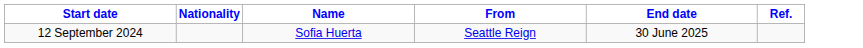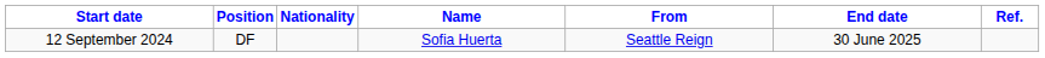 <table class="wikitable" style="text-align:center; font-size:90%; ">
 <tr>
 <th style="background:#FFFFFF; color:blue; width:200px;">Start date</th>
+<th style="background:#FFFFFF; color:blue; width:50px;">Position</th>
 <th style="background:#FFFFFF; color:blue; width:50px;">Nationality</th>
 <th style="background:#FFFFFF; color:blue; width:200px;">Name</th>
 <th style="background:#FFFFFF; color:blue; width:200px;">From</th>
 <th style="background:#FFFFFF; color:blue; width:200px;">End date</th>
 <th style="background:#FFFFFF; color:blue; width:50px;">Ref.</th>
 </tr>
 <tr>
 <td>12 September 2024</td>
+<td>DF</td>
 <td></td>
 <td><a href='#'>Sofia Huerta</a></td>
 <td><a href='#'>Seattle Reign</a></td>
 <td>30 June 2025</td>
 <td></td>
 </tr>
 </table>
